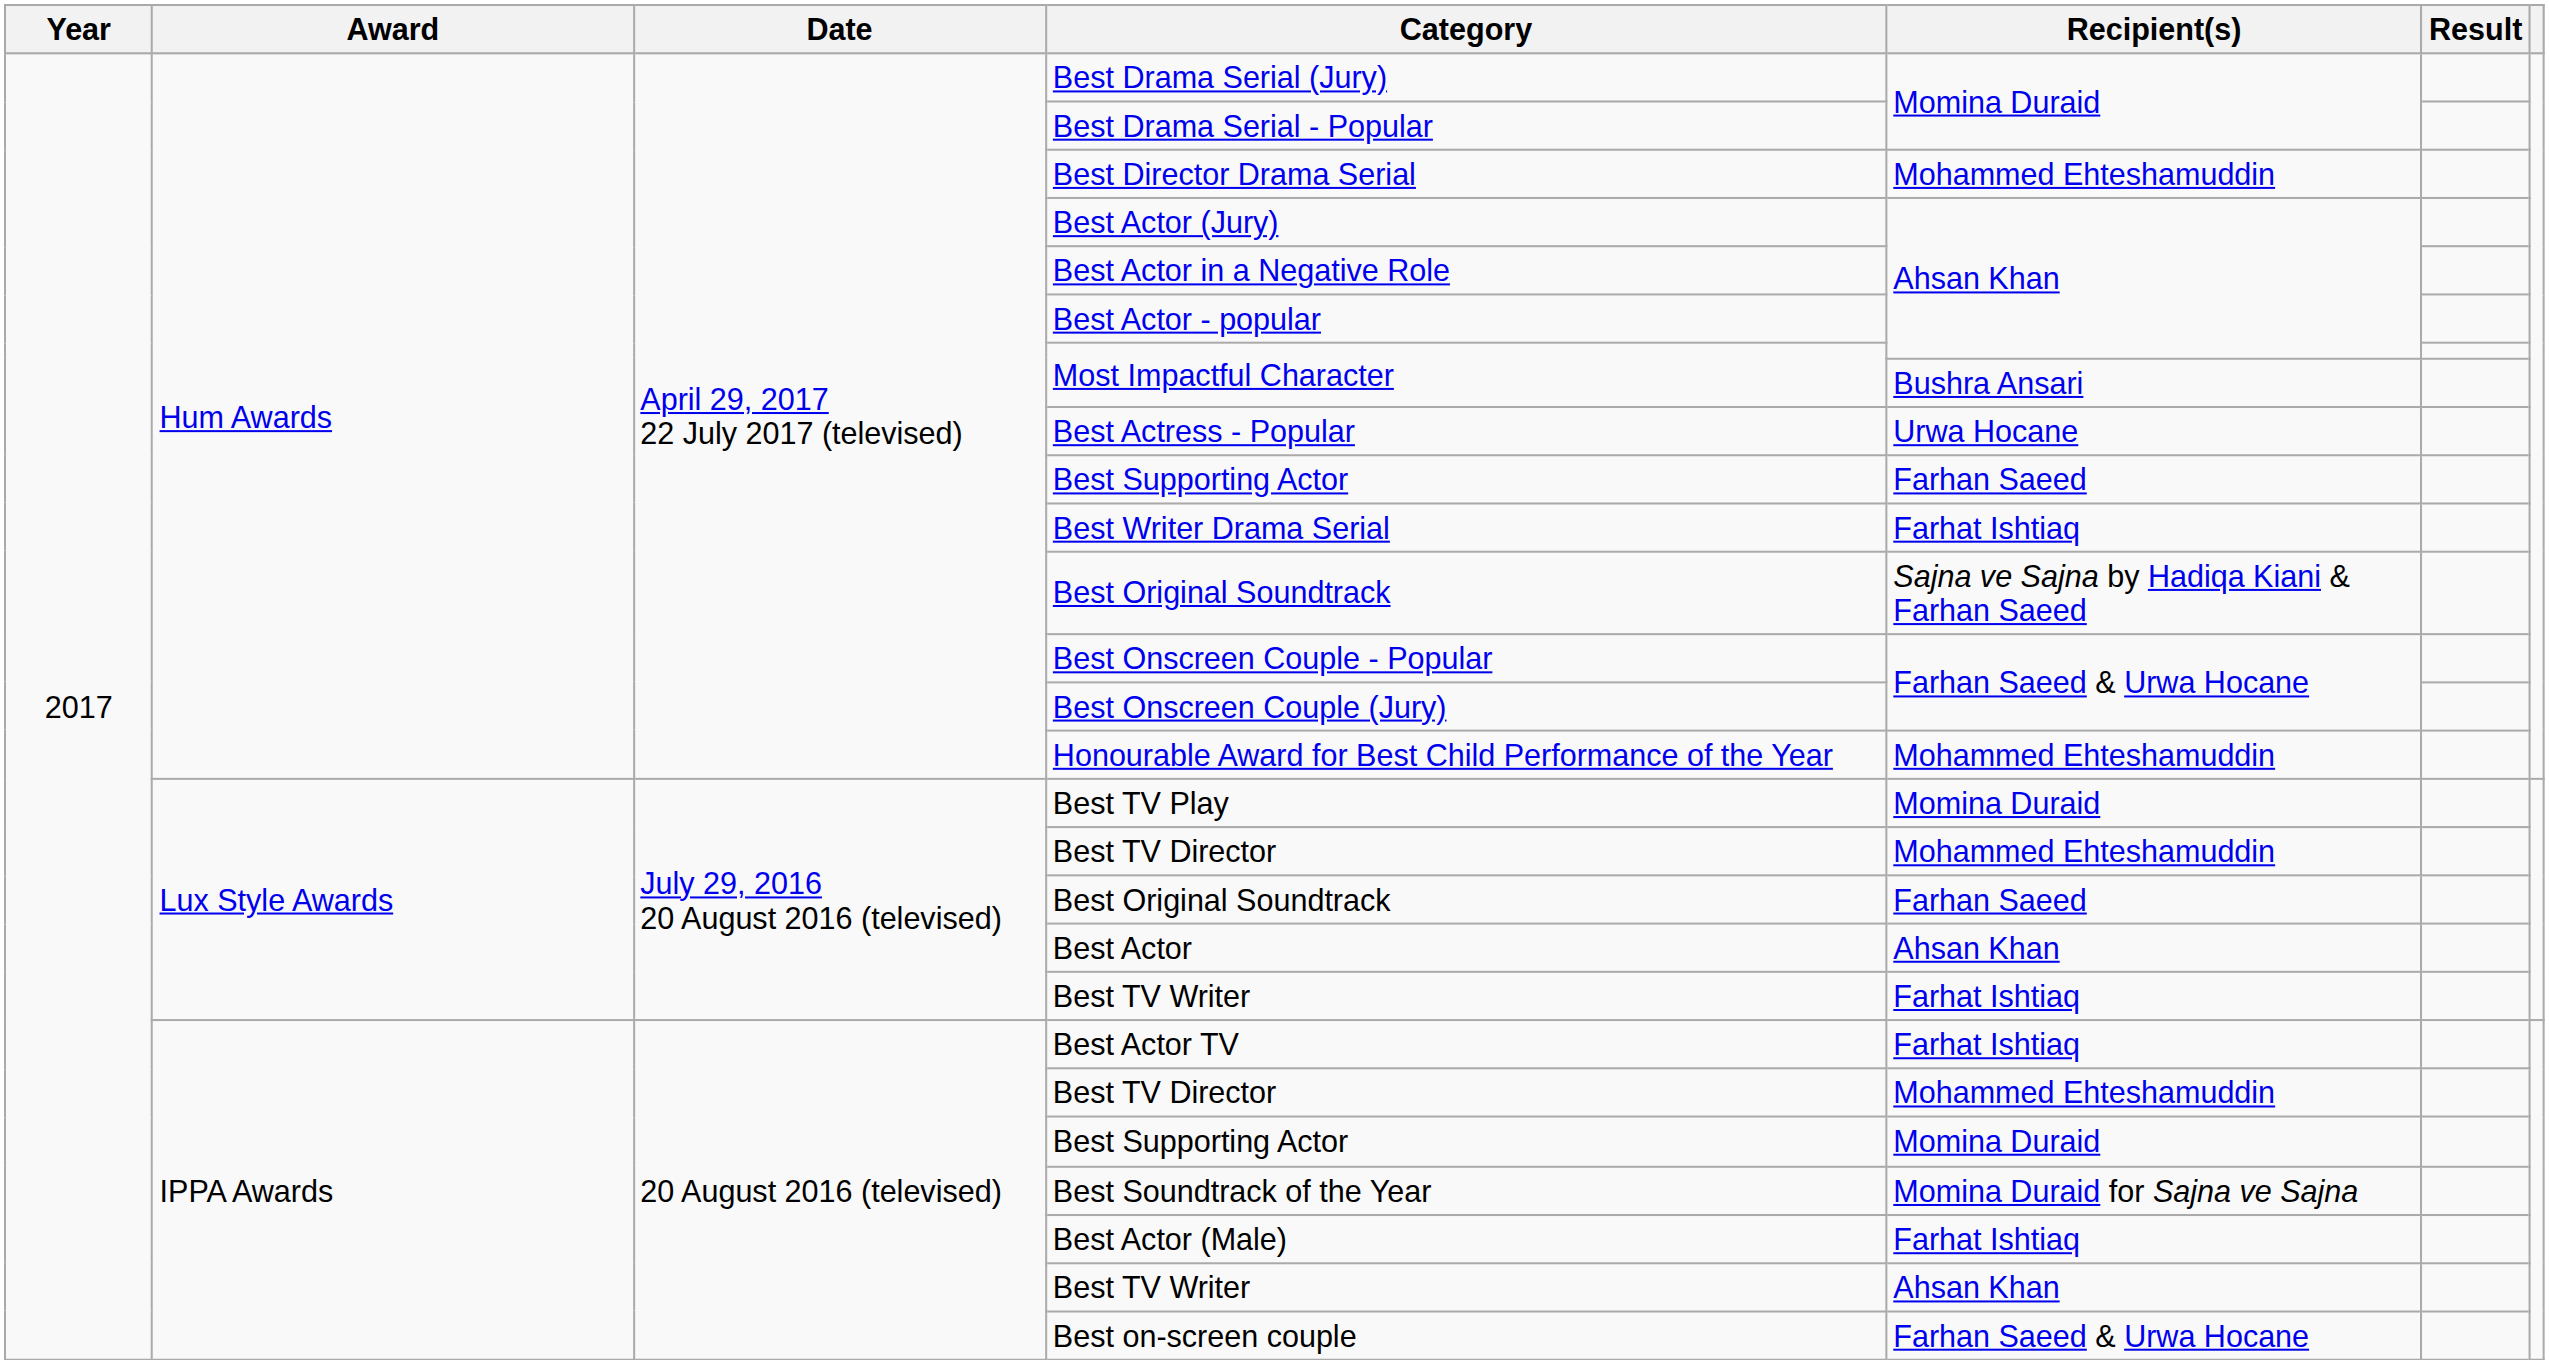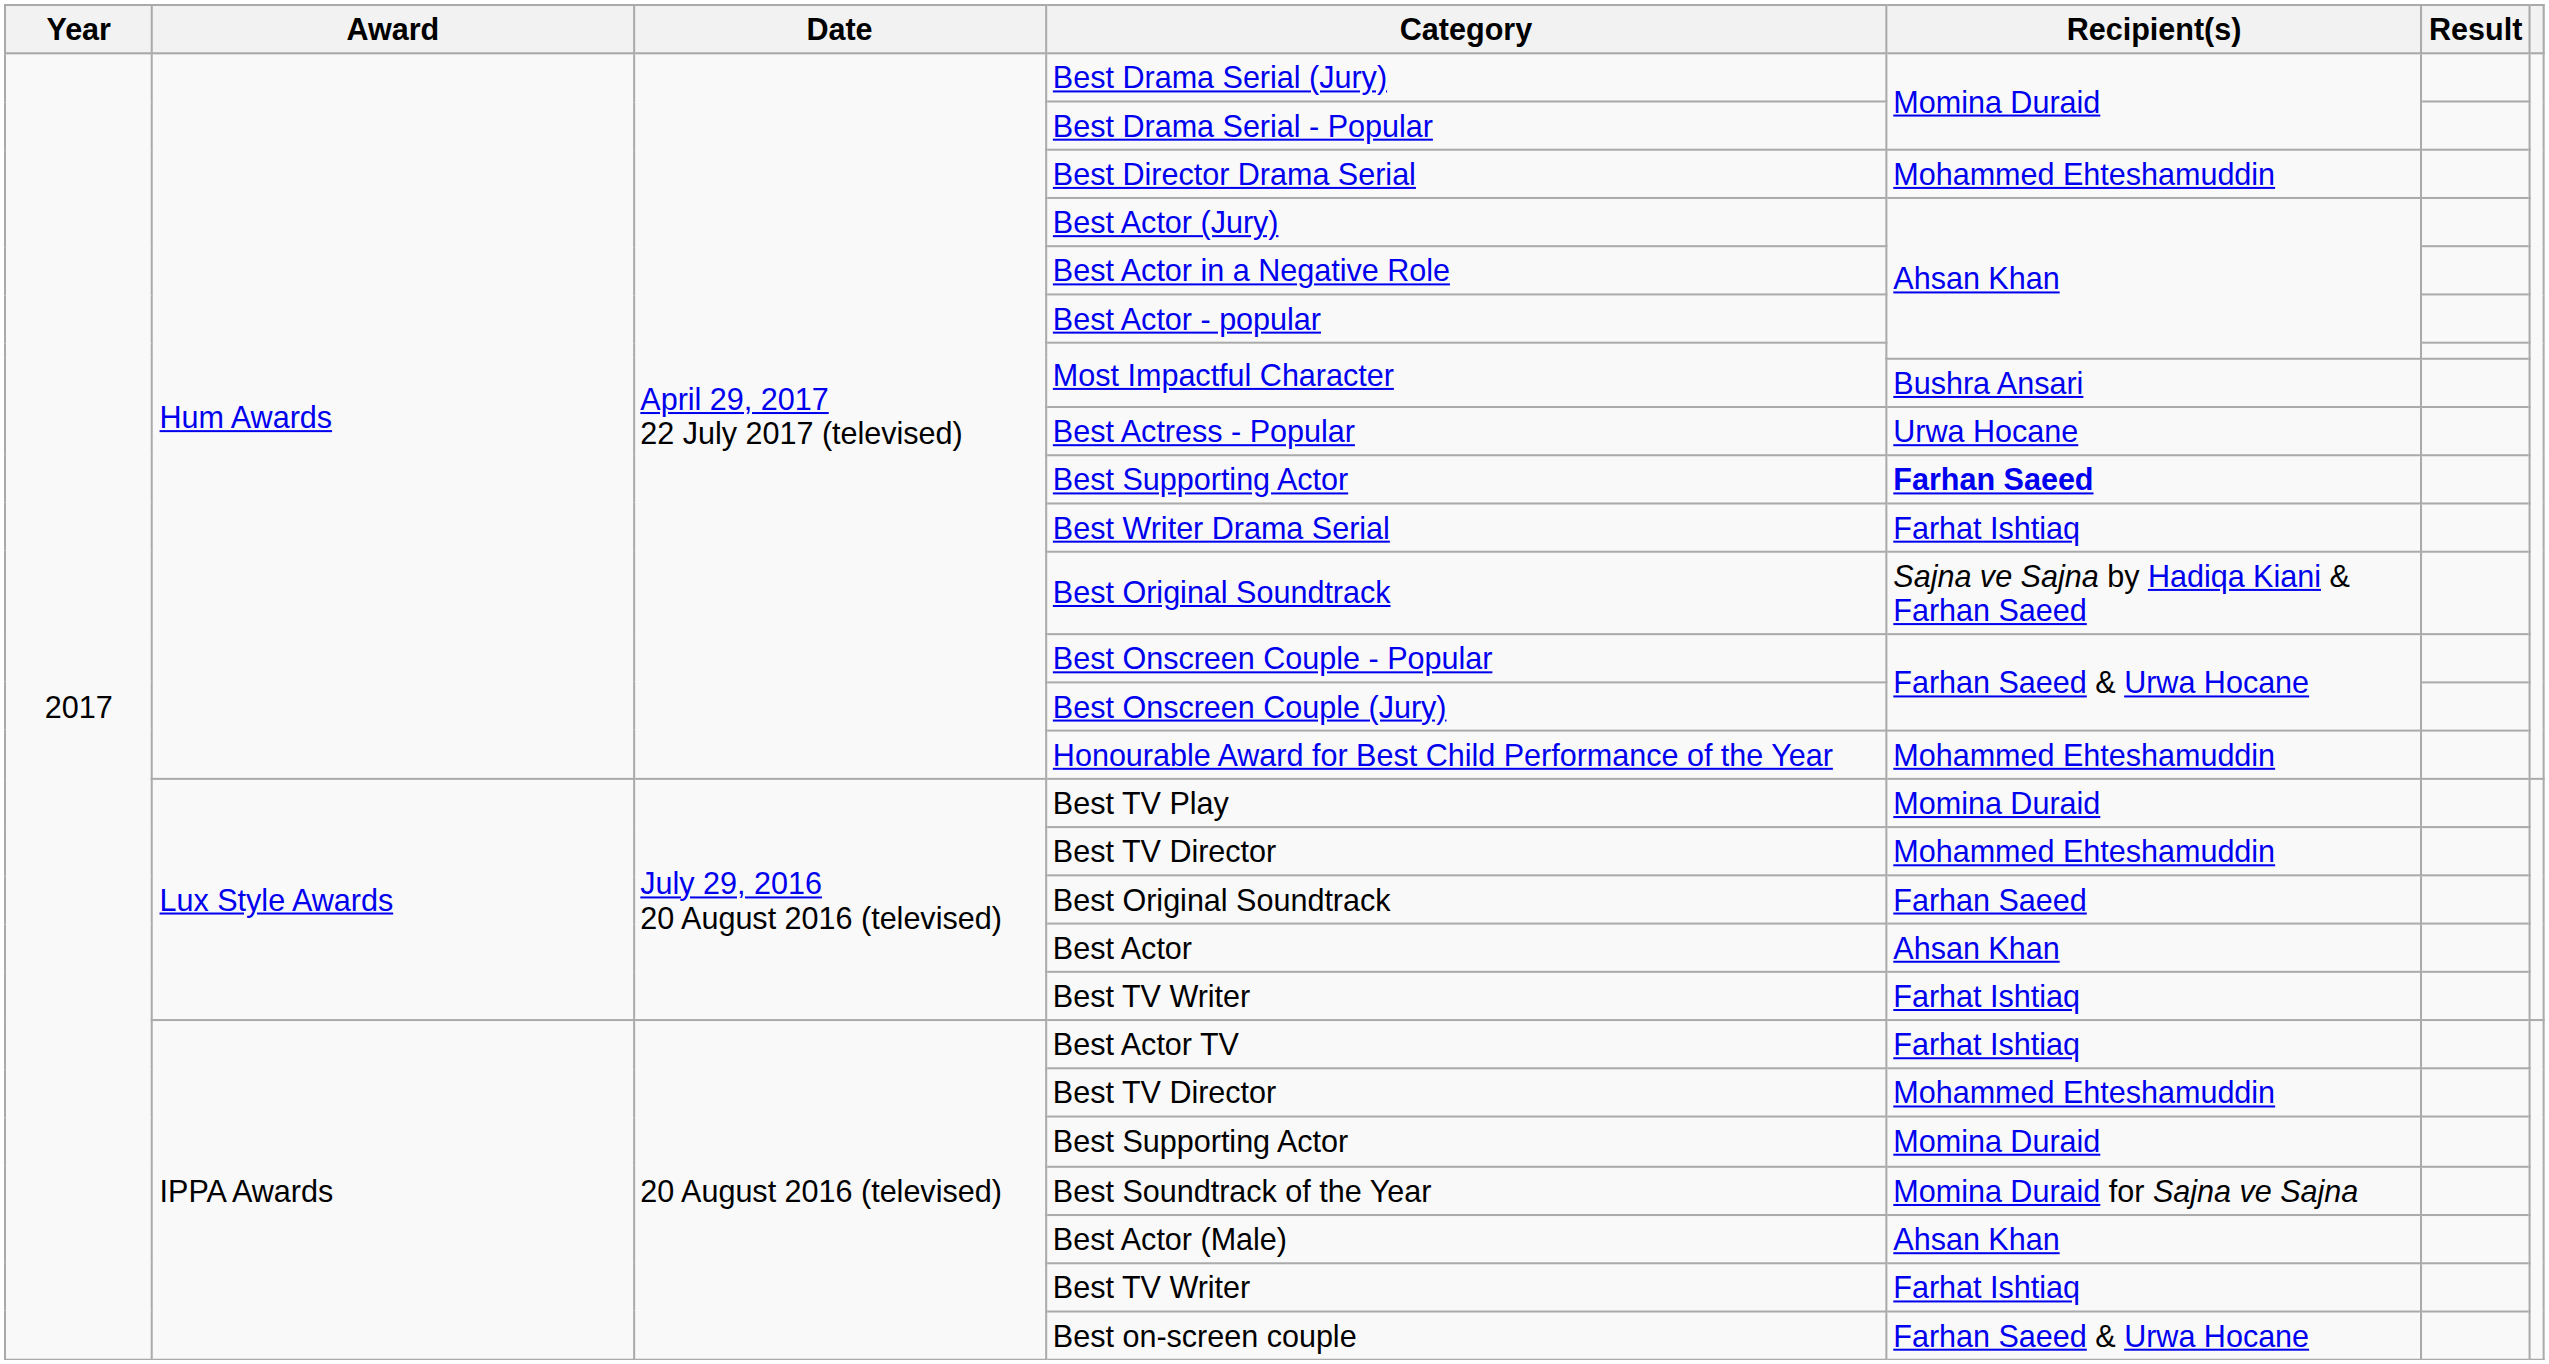 <table class="wikitable"  style="width:100%; font-size:95%;">
 <tr style="background:#ccc; text-align:center;">
 <th scope="col" style="width:6%;">Year</th>
 <th scope="col" style="width:20%;">Award</th>
 <th scope="col" style="width:17%;">Date</th>
 <th scope="col" style="width:35%;">Category</th>
 <th scope="col" style="width:30%;">Recipient(s)</th>
 <th scope="col" style="width:10%;">Result</th>
 <th></th>
 </tr>
 <tr>
 <td rowspan="29" style="text-align:center;">2017</td>
 <td rowspan="15"><a href='#'>Hum Awards</a></td>
 <td rowspan="15"><a href='#'>April 29, 2017</a><br>22 July 2017 (televised)</td>
 <td><a href='#'>Best Drama Serial (Jury)</a></td>
 <td rowspan="2"><a href='#'>Momina Duraid</a></td>
 <td></td>
 <td rowspan="15" style="text-align:center;"></td>
 </tr>
 <tr>
 <td><a href='#'>Best Drama Serial - Popular</a></td>
 <td></td>
 </tr>
 <tr>
 <td><a href='#'>Best Director Drama Serial</a></td>
 <td><a href='#'>Mohammed Ehteshamuddin</a></td>
 <td></td>
 </tr>
 <tr>
 <td><a href='#'>Best Actor (Jury)</a></td>
 <td rowspan="4"><a href='#'>Ahsan Khan</a></td>
 <td></td>
 </tr>
 <tr>
 <td><a href='#'>Best Actor in a Negative Role</a></td>
 <td></td>
 </tr>
 <tr>
 <td><a href='#'>Best Actor - popular</a></td>
 <td></td>
 </tr>
 <tr>
 <td rowspan="2"><a href='#'>Most Impactful Character</a></td>
 <td></td>
 </tr>
 <tr>
 <td><a href='#'>Bushra Ansari</a></td>
 <td></td>
 </tr>
 <tr>
 <td><a href='#'>Best Actress - Popular</a></td>
 <td><a href='#'>Urwa Hocane</a></td>
 <td></td>
 </tr>
 <tr>
 <td><a href='#'>Best Supporting Actor</a></td>
-<td><a href='#'>Farhan Saeed</a></td>
+<td><strong><a href='#'>Farhan Saeed</a></strong></td>
 <td></td>
 </tr>
 <tr>
 <td><a href='#'>Best Writer Drama Serial</a></td>
 <td><a href='#'>Farhat Ishtiaq</a></td>
 <td></td>
 </tr>
 <tr>
 <td><a href='#'>Best Original Soundtrack</a></td>
 <td><em>Sajna ve Sajna</em> by <a href='#'>Hadiqa Kiani</a> & <a href='#'>Farhan Saeed</a></td>
 <td></td>
 </tr>
 <tr>
 <td><a href='#'>Best Onscreen Couple - Popular</a></td>
 <td rowspan="2"><a href='#'>Farhan Saeed</a> & <a href='#'>Urwa Hocane</a></td>
 <td></td>
 </tr>
 <tr>
 <td><a href='#'>Best Onscreen Couple (Jury)</a></td>
 <td></td>
 </tr>
 <tr>
 <td><a href='#'>Honourable Award for Best Child Performance of the Year</a></td>
 <td><a href='#'>Mohammed Ehteshamuddin</a></td>
 <td></td>
 </tr>
 <tr>
 <td rowspan="5"><a href='#'>Lux Style Awards</a></td>
 <td rowspan="5"><a href='#'>July 29, 2016</a><br>20 August 2016 (televised)</td>
 <td>Best TV Play</td>
 <td><a href='#'>Momina Duraid</a></td>
 <td></td>
 <td rowspan="5"></td>
 </tr>
 <tr>
 <td>Best TV Director</td>
 <td><a href='#'>Mohammed Ehteshamuddin</a></td>
 <td></td>
 </tr>
 <tr>
 <td>Best Original Soundtrack</td>
 <td><a href='#'>Farhan Saeed</a></td>
 <td></td>
 </tr>
 <tr>
 <td>Best Actor</td>
 <td><a href='#'>Ahsan Khan</a></td>
 <td></td>
 </tr>
 <tr>
 <td>Best TV Writer</td>
 <td><a href='#'>Farhat Ishtiaq</a></td>
 <td></td>
 </tr>
 <tr>
 <td rowspan="10">IPPA Awards</td>
 <td rowspan="10">20 August 2016 (televised)</td>
 <td>Best Actor TV</td>
 <td><a href='#'>Farhat Ishtiaq</a></td>
 <td></td>
 <td rowspan="10"></td>
 </tr>
 <tr>
 <td>Best TV Director</td>
 <td><a href='#'>Mohammed Ehteshamuddin</a></td>
 <td></td>
 </tr>
 <tr>
 <td>Best Supporting Actor</td>
 <td><a href='#'>Momina Duraid</a></td>
 <td></td>
 </tr>
 <tr>
 <td>Best Soundtrack of the Year</td>
 <td><a href='#'>Momina Duraid</a> for <em>Sajna ve Sajna</em></td>
 <td></td>
 </tr>
 <tr>
 <td>Best Actor (Male)</td>
-<td><a href='#'>Farhat Ishtiaq</a></td>
+<td><a href='#'>Ahsan Khan</a></td>
 <td></td>
 </tr>
 <tr>
 <td>Best TV Writer</td>
-<td><a href='#'>Ahsan Khan</a></td>
+<td><a href='#'>Farhat Ishtiaq</a></td>
 <td></td>
 </tr>
 <tr>
 <td>Best on-screen couple</td>
 <td><a href='#'>Farhan Saeed</a> & <a href='#'>Urwa Hocane</a></td>
 <td></td>
 </tr>
 </table>
